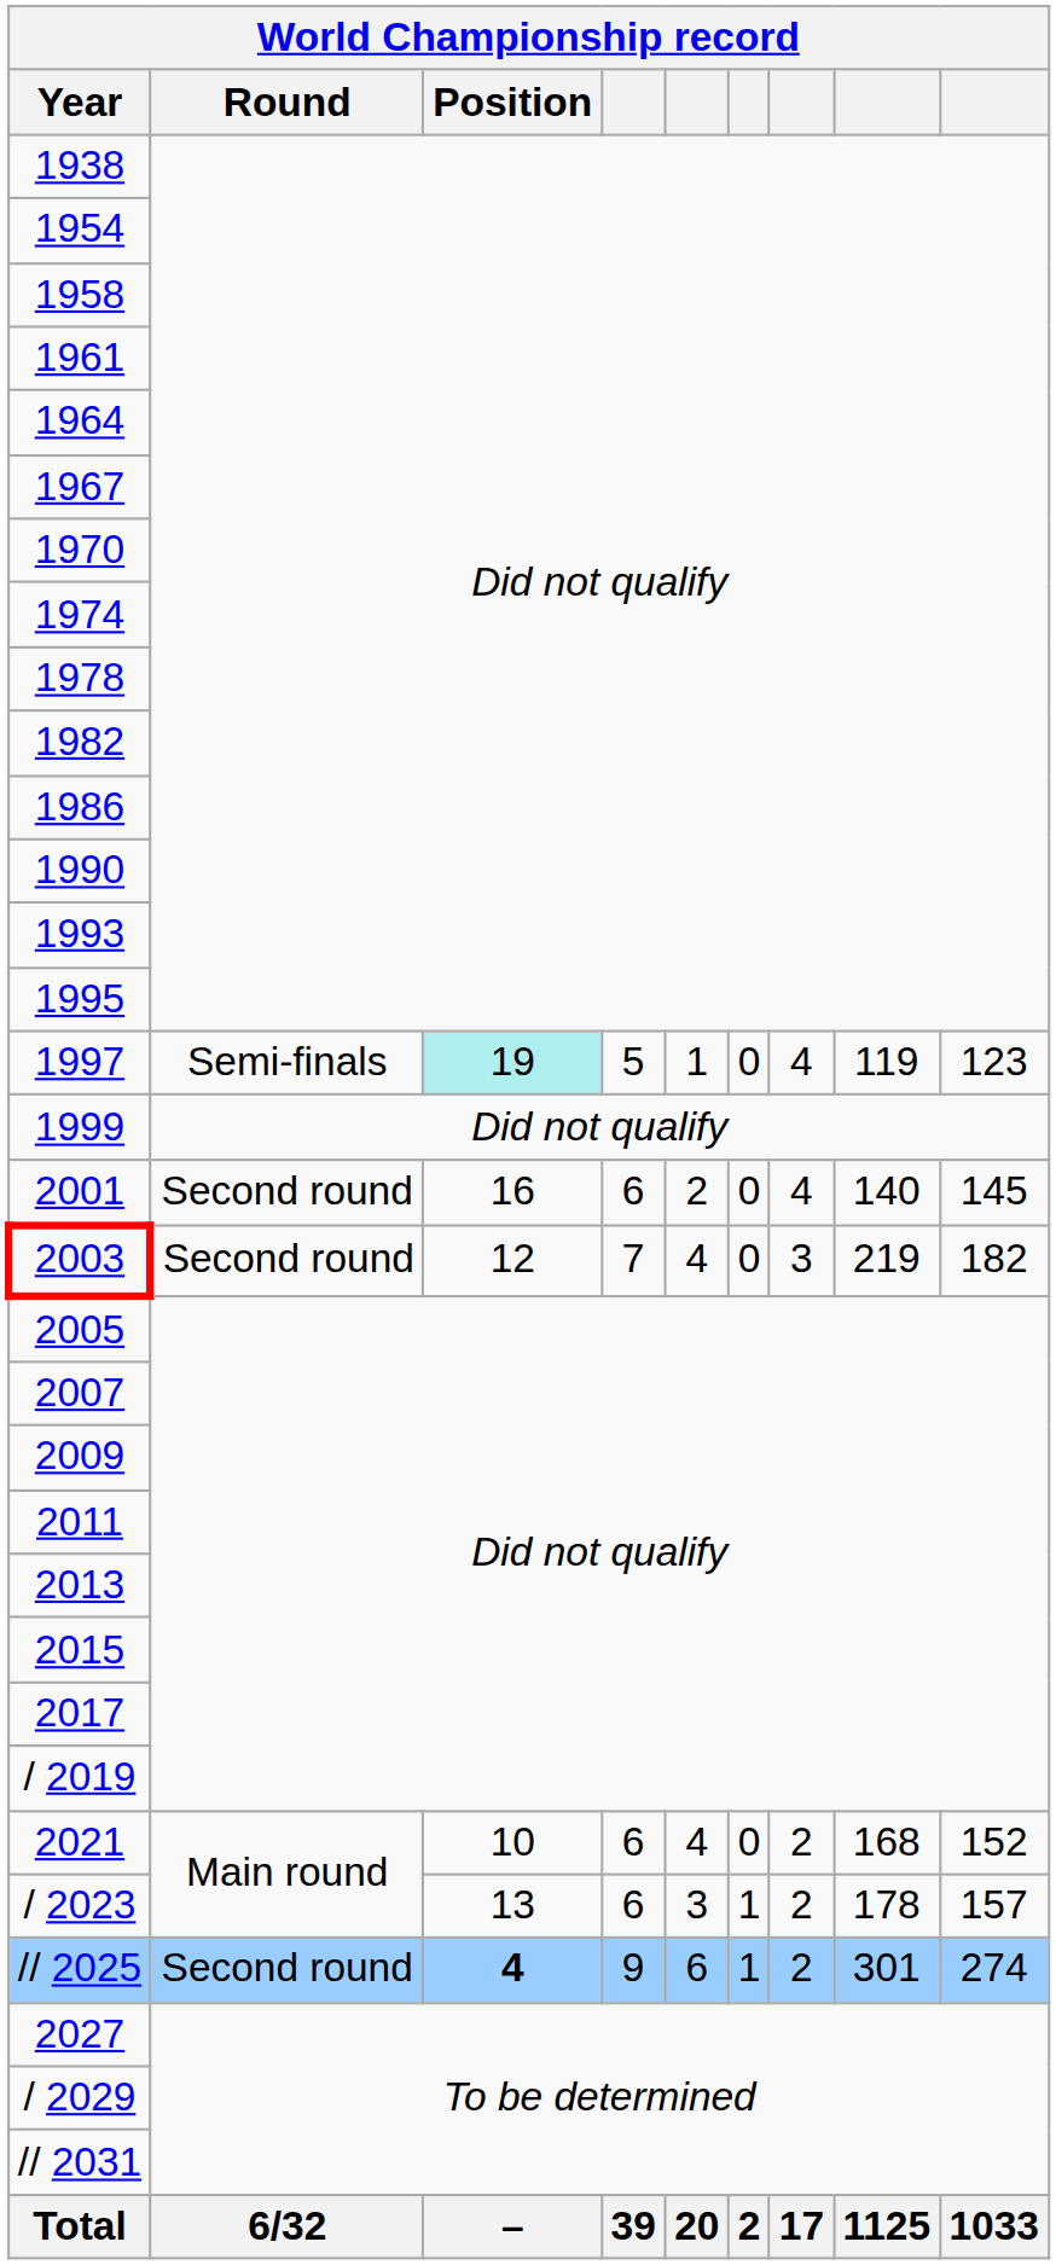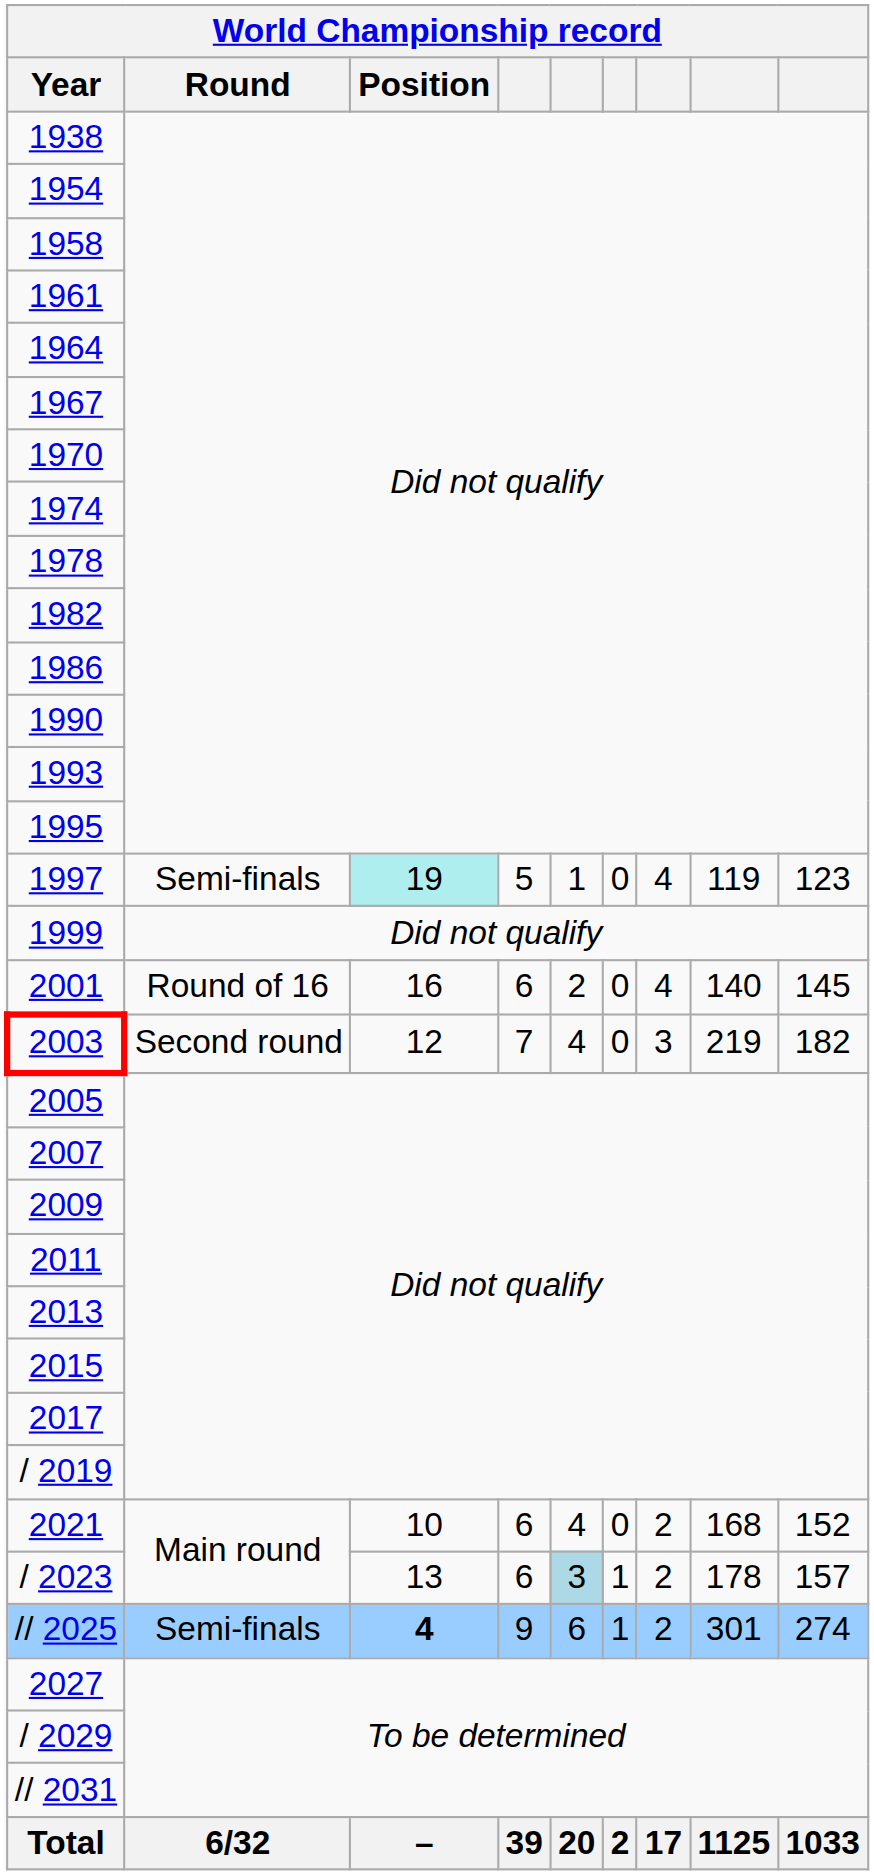 <table class="wikitable" style="text-align: center;">
 <tr>
 <th colspan=9><a href='#'>World Championship record</a></th>
 </tr>
 <tr>
 <th>Year</th>
 <th>Round</th>
 <th>Position</th>
 <th></th>
 <th></th>
 <th></th>
 <th></th>
 <th></th>
 <th></th>
 </tr>
 <tr>
 <td> <a href='#'>1938</a></td>
 <td colspan="8" rowspan="14"><em>Did not qualify</em></td>
 </tr>
 <tr>
 <td> <a href='#'>1954</a></td>
 </tr>
 <tr>
 <td> <a href='#'>1958</a></td>
 </tr>
 <tr>
 <td> <a href='#'>1961</a></td>
 </tr>
 <tr>
 <td> <a href='#'>1964</a></td>
 </tr>
 <tr>
 <td> <a href='#'>1967</a></td>
 </tr>
 <tr>
 <td> <a href='#'>1970</a></td>
 </tr>
 <tr>
 <td> <a href='#'>1974</a></td>
 </tr>
 <tr>
 <td> <a href='#'>1978</a></td>
 </tr>
 <tr>
 <td> <a href='#'>1982</a></td>
 </tr>
 <tr>
 <td> <a href='#'>1986</a></td>
 </tr>
 <tr>
 <td> <a href='#'>1990</a></td>
 </tr>
 <tr>
 <td> <a href='#'>1993</a></td>
 </tr>
 <tr>
 <td> <a href='#'>1995</a></td>
 </tr>
 <tr>
 <td> <a href='#'>1997</a></td>
 <td>Semi-finals</td>
 <td style="background: paleturquoise;">19</td>
 <td>5</td>
 <td>1</td>
 <td>0</td>
 <td>4</td>
 <td>119</td>
 <td>123</td>
 </tr>
 <tr>
 <td> <a href='#'>1999</a></td>
 <td colspan="8"><em>Did not qualify</em></td>
 </tr>
 <tr>
 <td> <a href='#'>2001</a></td>
-<td>Second round</td>
+<td>Round of 16</td>
 <td>16</td>
 <td>6</td>
 <td>2</td>
 <td>0</td>
 <td>4</td>
 <td>140</td>
 <td>145</td>
 </tr>
 <tr>
 <td style="border: 3px solid red"> <a href='#'>2003</a></td>
 <td>Second round</td>
 <td>12</td>
 <td>7</td>
 <td>4</td>
 <td>0</td>
 <td>3</td>
 <td>219</td>
 <td>182</td>
 </tr>
 <tr>
 <td> <a href='#'>2005</a></td>
 <td colspan="8" rowspan="8"><em>Did not qualify</em></td>
 </tr>
 <tr>
 <td> <a href='#'>2007</a></td>
 </tr>
 <tr>
 <td> <a href='#'>2009</a></td>
 </tr>
 <tr>
 <td> <a href='#'>2011</a></td>
 </tr>
 <tr>
 <td> <a href='#'>2013</a></td>
 </tr>
 <tr>
 <td> <a href='#'>2015</a></td>
 </tr>
 <tr>
 <td> <a href='#'>2017</a></td>
 </tr>
 <tr>
 <td>/ <a href='#'>2019</a></td>
 </tr>
 <tr>
 <td> <a href='#'>2021</a></td>
 <td rowspan=2>Main round</td>
 <td>10</td>
 <td>6</td>
 <td>4</td>
 <td>0</td>
 <td>2</td>
 <td>168</td>
 <td>152</td>
 </tr>
 <tr>
 <td>/ <a href='#'>2023</a></td>
 <td>13</td>
 <td>6</td>
-<td>3</td>
+<td style="background: lightblue;">3</td>
 <td>1</td>
 <td>2</td>
 <td>178</td>
 <td>157</td>
 </tr>
 <tr bgcolor=9acdff>
 <td>// <a href='#'>2025</a></td>
-<td>Second round</td>
+<td>Semi-finals</td>
 <td><strong>4</strong></td>
 <td>9</td>
 <td>6</td>
 <td>1</td>
 <td>2</td>
 <td>301</td>
 <td>274</td>
 </tr>
 <tr>
 <td> <a href='#'>2027</a></td>
 <td colspan="8" rowspan="3"><em>To be determined</em></td>
 </tr>
 <tr>
 <td>/ <a href='#'>2029</a></td>
 </tr>
 <tr>
 <td>// <a href='#'>2031</a></td>
 </tr>
 <tr>
 <th>Total</th>
 <th>6/32</th>
 <th>–</th>
 <th>39</th>
 <th>20</th>
 <th>2</th>
 <th>17</th>
 <th>1125</th>
 <th>1033</th>
 </tr>
 </table>
